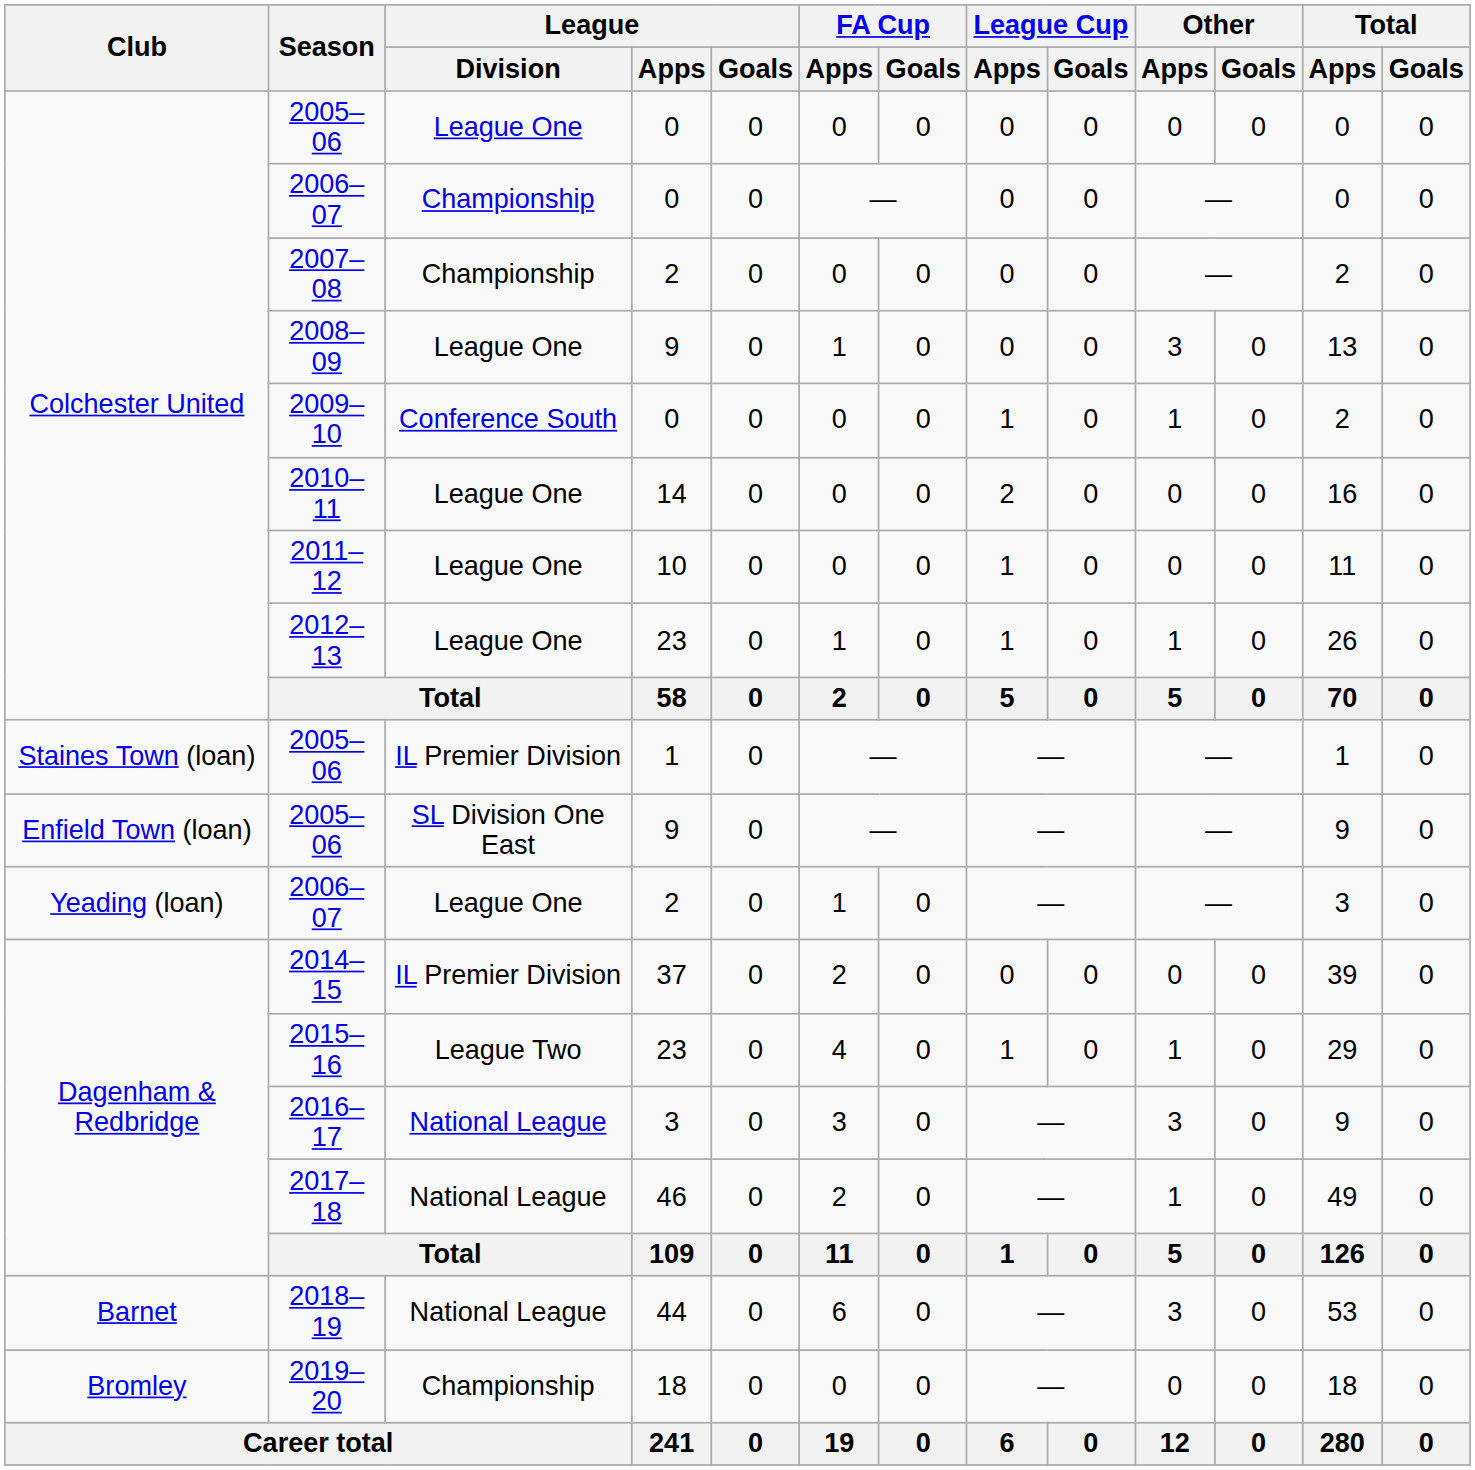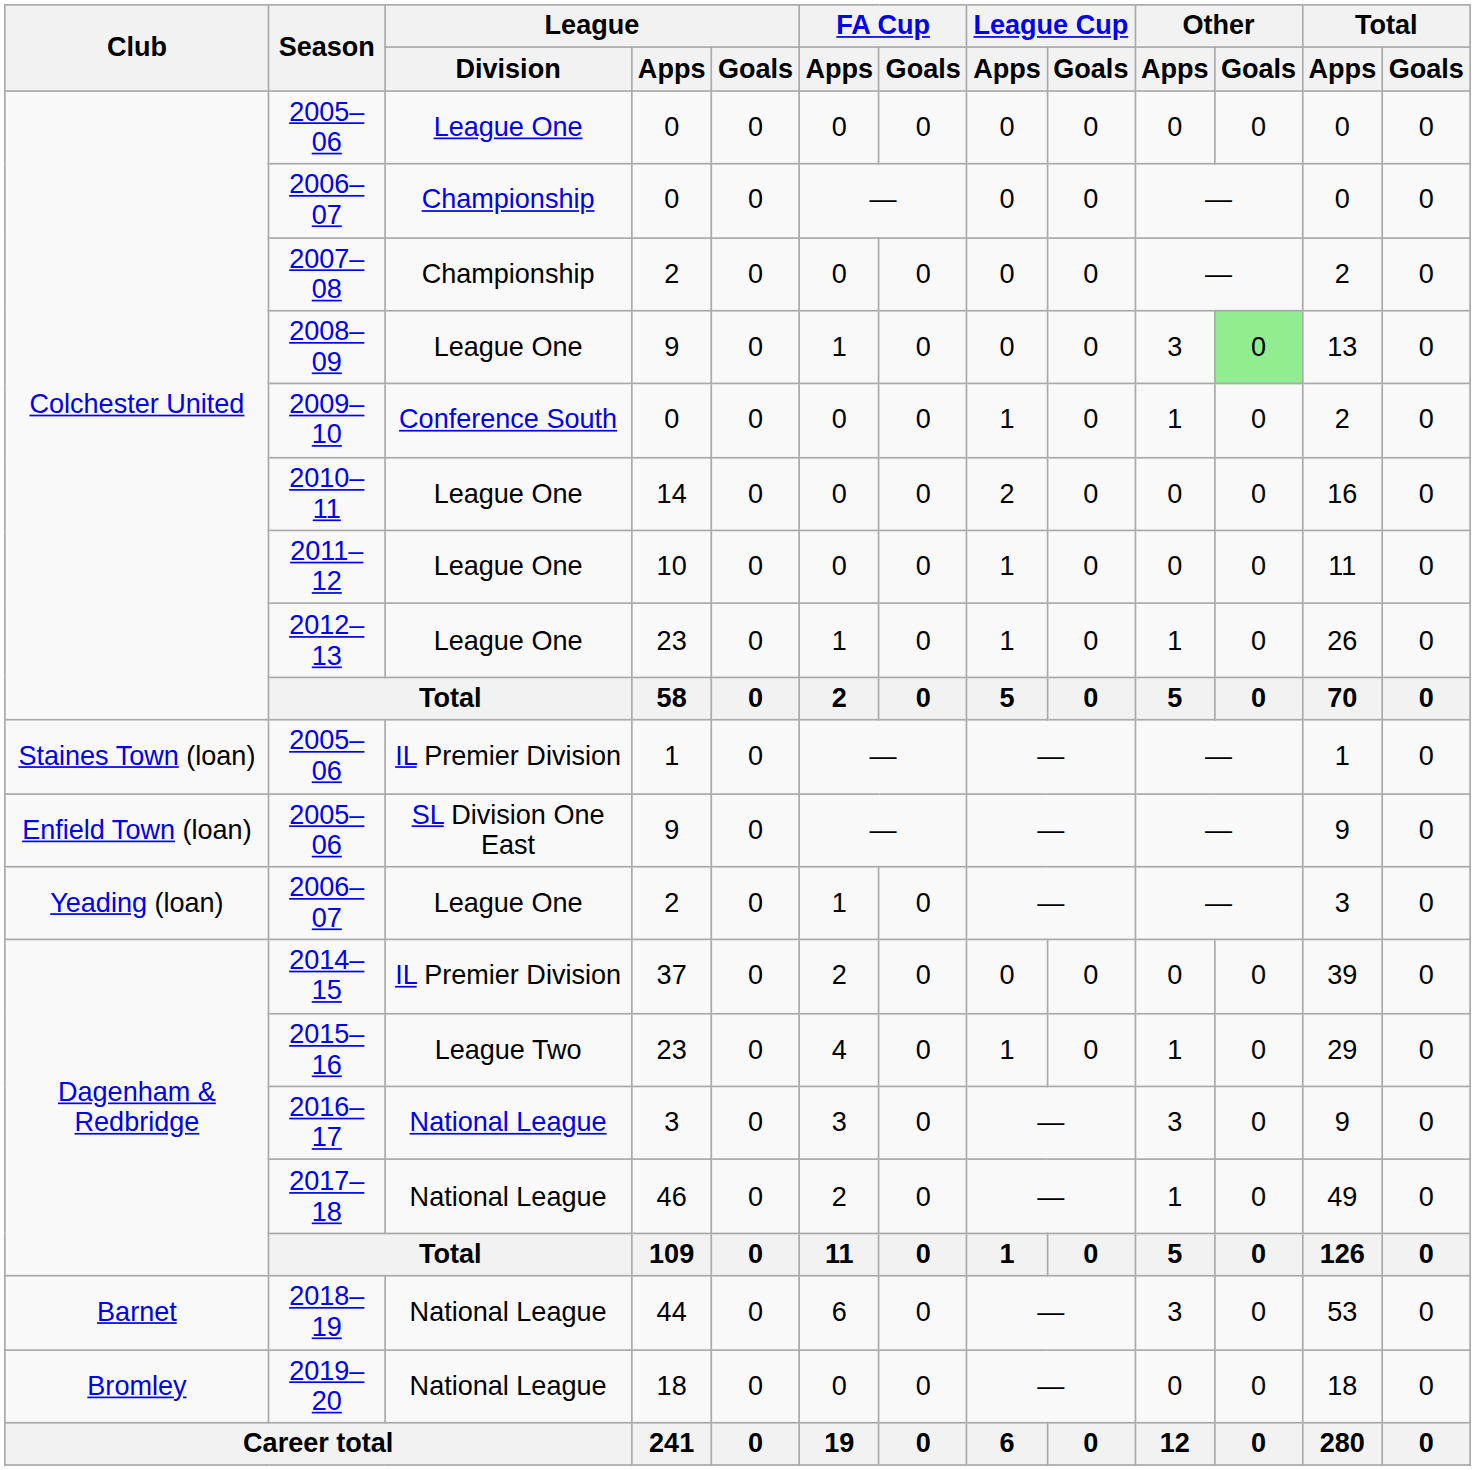 <table class="wikitable" style="text-align: center;">
 <tr>
 <th rowspan="2">Club</th>
 <th rowspan="2">Season</th>
 <th colspan="3">League</th>
 <th colspan="2"><a href='#'>FA Cup</a></th>
 <th colspan="2"><a href='#'>League Cup</a></th>
 <th colspan="2">Other</th>
 <th colspan="2">Total</th>
 </tr>
 <tr>
 <th>Division</th>
 <th>Apps</th>
 <th>Goals</th>
 <th>Apps</th>
 <th>Goals</th>
 <th>Apps</th>
 <th>Goals</th>
 <th>Apps</th>
 <th>Goals</th>
 <th>Apps</th>
 <th>Goals</th>
 </tr>
 <tr>
 <td rowspan="9"><a href='#'>Colchester United</a></td>
 <td><a href='#'>2005–06</a></td>
 <td><a href='#'>League One</a></td>
 <td>0</td>
 <td>0</td>
 <td>0</td>
 <td>0</td>
 <td>0</td>
 <td>0</td>
 <td>0</td>
 <td>0</td>
 <td>0</td>
 <td>0</td>
 </tr>
 <tr>
 <td><a href='#'>2006–07</a></td>
 <td><a href='#'>Championship</a></td>
 <td>0</td>
 <td>0</td>
 <td colspan="2">—</td>
 <td>0</td>
 <td>0</td>
 <td colspan="2">—</td>
 <td>0</td>
 <td>0</td>
 </tr>
 <tr>
 <td><a href='#'>2007–08</a></td>
 <td>Championship</td>
 <td>2</td>
 <td>0</td>
 <td>0</td>
 <td>0</td>
 <td>0</td>
 <td>0</td>
 <td colspan="2">—</td>
 <td>2</td>
 <td>0</td>
 </tr>
 <tr>
 <td><a href='#'>2008–09</a></td>
 <td>League One</td>
 <td>9</td>
 <td>0</td>
 <td>1</td>
 <td>0</td>
 <td>0</td>
 <td>0</td>
 <td>3</td>
-<td>0</td>
+<td style="background: lightgreen;">0</td>
 <td>13</td>
 <td>0</td>
 </tr>
 <tr>
 <td><a href='#'>2009–10</a></td>
 <td><a href='#'>Conference South</a></td>
 <td>0</td>
 <td>0</td>
 <td>0</td>
 <td>0</td>
 <td>1</td>
 <td>0</td>
 <td>1</td>
 <td>0</td>
 <td>2</td>
 <td>0</td>
 </tr>
 <tr>
 <td><a href='#'>2010–11</a></td>
 <td>League One</td>
 <td>14</td>
 <td>0</td>
 <td>0</td>
 <td>0</td>
 <td>2</td>
 <td>0</td>
 <td>0</td>
 <td>0</td>
 <td>16</td>
 <td>0</td>
 </tr>
 <tr>
 <td><a href='#'>2011–12</a></td>
 <td>League One</td>
 <td>10</td>
 <td>0</td>
 <td>0</td>
 <td>0</td>
 <td>1</td>
 <td>0</td>
 <td>0</td>
 <td>0</td>
 <td>11</td>
 <td>0</td>
 </tr>
 <tr>
 <td><a href='#'>2012–13</a></td>
 <td>League One</td>
 <td>23</td>
 <td>0</td>
 <td>1</td>
 <td>0</td>
 <td>1</td>
 <td>0</td>
 <td>1</td>
 <td>0</td>
 <td>26</td>
 <td>0</td>
 </tr>
 <tr>
 <th colspan="2">Total</th>
 <th>58</th>
 <th>0</th>
 <th>2</th>
 <th>0</th>
 <th>5</th>
 <th>0</th>
 <th>5</th>
 <th>0</th>
 <th>70</th>
 <th>0</th>
 </tr>
 <tr>
 <td><a href='#'>Staines Town</a> (loan)</td>
 <td><a href='#'>2005–06</a></td>
 <td><a href='#'>IL</a> Premier Division</td>
 <td>1</td>
 <td>0</td>
 <td colspan="2">—</td>
 <td colspan="2">—</td>
 <td colspan="2">—</td>
 <td>1</td>
 <td>0</td>
 </tr>
 <tr>
 <td><a href='#'>Enfield Town</a> (loan)</td>
 <td><a href='#'>2005–06</a></td>
 <td><a href='#'>SL</a> Division One East</td>
 <td>9</td>
 <td>0</td>
 <td colspan="2">—</td>
 <td colspan="2">—</td>
 <td colspan="2">—</td>
 <td>9</td>
 <td>0</td>
 </tr>
 <tr>
 <td><a href='#'>Yeading</a> (loan)</td>
 <td><a href='#'>2006–07</a></td>
 <td>League One</td>
 <td>2</td>
 <td>0</td>
 <td>1</td>
 <td>0</td>
 <td colspan="2">—</td>
 <td colspan="2">—</td>
 <td>3</td>
 <td>0</td>
 </tr>
 <tr>
 <td rowspan="5"><a href='#'>Dagenham & Redbridge</a></td>
 <td><a href='#'>2014–15</a></td>
 <td><a href='#'>IL</a> Premier Division</td>
 <td>37</td>
 <td>0</td>
 <td>2</td>
 <td>0</td>
 <td>0</td>
 <td>0</td>
 <td>0</td>
 <td>0</td>
 <td>39</td>
 <td>0</td>
 </tr>
 <tr>
 <td><a href='#'>2015–16</a></td>
 <td>League Two</td>
 <td>23</td>
 <td>0</td>
 <td>4</td>
 <td>0</td>
 <td>1</td>
 <td>0</td>
 <td>1</td>
 <td>0</td>
 <td>29</td>
 <td>0</td>
 </tr>
 <tr>
 <td><a href='#'>2016–17</a></td>
 <td><a href='#'>National League</a></td>
 <td>3</td>
 <td>0</td>
 <td>3</td>
 <td>0</td>
 <td colspan="2">—</td>
 <td>3</td>
 <td>0</td>
 <td>9</td>
 <td>0</td>
 </tr>
 <tr>
 <td><a href='#'>2017–18</a></td>
 <td>National League</td>
 <td>46</td>
 <td>0</td>
 <td>2</td>
 <td>0</td>
 <td colspan="2">—</td>
 <td>1</td>
 <td>0</td>
 <td>49</td>
 <td>0</td>
 </tr>
 <tr>
 <th colspan="2">Total</th>
 <th>109</th>
 <th>0</th>
 <th>11</th>
 <th>0</th>
 <th>1</th>
 <th>0</th>
 <th>5</th>
 <th>0</th>
 <th>126</th>
 <th>0</th>
 </tr>
 <tr>
 <td><a href='#'>Barnet</a></td>
 <td><a href='#'>2018–19</a></td>
 <td>National League</td>
 <td>44</td>
 <td>0</td>
 <td>6</td>
 <td>0</td>
 <td colspan="2">—</td>
 <td>3</td>
 <td>0</td>
 <td>53</td>
 <td>0</td>
 </tr>
 <tr>
 <td><a href='#'>Bromley</a></td>
 <td><a href='#'>2019–20</a></td>
-<td>Championship</td>
+<td>National League</td>
 <td>18</td>
 <td>0</td>
 <td>0</td>
 <td>0</td>
 <td colspan="2">—</td>
 <td>0</td>
 <td>0</td>
 <td>18</td>
 <td>0</td>
 </tr>
 <tr>
 <th colspan="3">Career total</th>
 <th>241</th>
 <th>0</th>
 <th>19</th>
 <th>0</th>
 <th>6</th>
 <th>0</th>
 <th>12</th>
 <th>0</th>
 <th>280</th>
 <th>0</th>
 </tr>
 </table>
